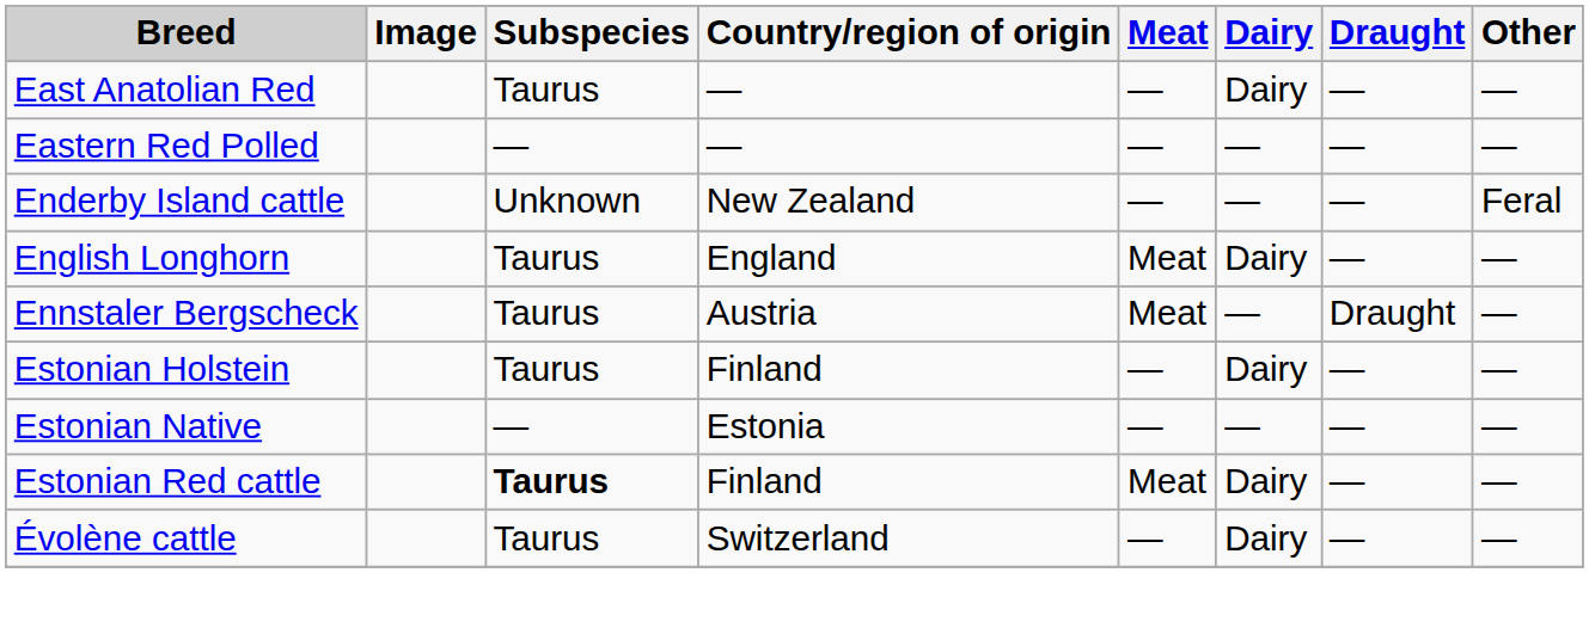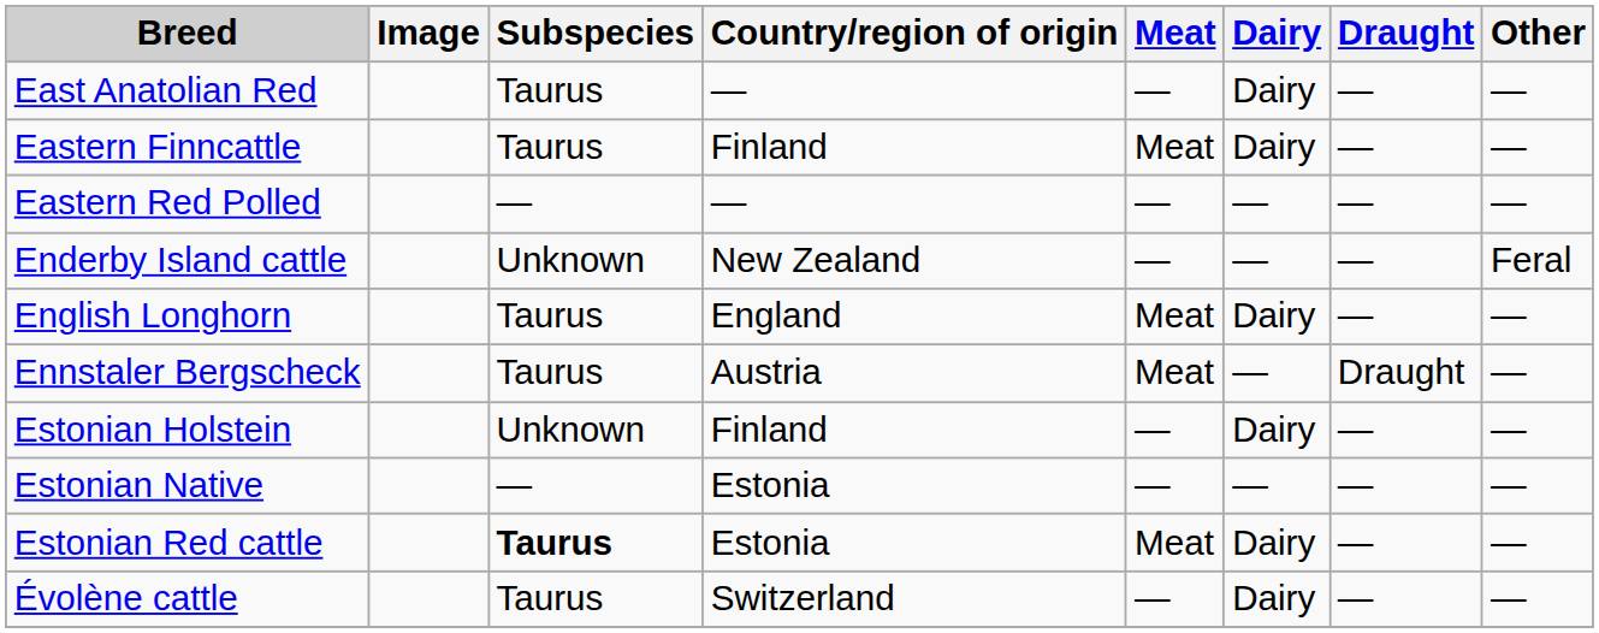 <table class="wikitable sortable">
 <tr>
 <th style="background-color:#cfcfcf;">Breed</th>
 <th>Image</th>
 <th>Subspecies</th>
 <th>Country/region of origin</th>
 <th><a href='#'>Meat</a></th>
 <th><a href='#'>Dairy</a></th>
 <th><a href='#'>Draught</a></th>
 <th>Other</th>
 </tr>
 <tr>
 <td><a href='#'>East Anatolian Red</a></td>
 <td></td>
 <td>Taurus</td>
 <td>—</td>
 <td>—</td>
+<td>Dairy</td>
+<td>—</td>
+<td>—</td>
+</tr>
+<tr>
+<td><a href='#'>Eastern Finncattle</a></td>
+<td></td>
+<td>Taurus</td>
+<td>Finland</td>
+<td>Meat</td>
 <td>Dairy</td>
 <td>—</td>
 <td>—</td>
 </tr>
 <tr>
 <td><a href='#'>Eastern Red Polled</a></td>
 <td></td>
 <td>—</td>
 <td>—</td>
 <td>—</td>
 <td>—</td>
 <td>—</td>
 <td>—</td>
 </tr>
 <tr>
 <td><a href='#'>Enderby Island cattle</a></td>
 <td></td>
 <td>Unknown</td>
 <td>New Zealand</td>
 <td>—</td>
 <td>—</td>
 <td>—</td>
 <td>Feral</td>
 </tr>
 <tr>
 <td><a href='#'>English Longhorn</a></td>
 <td></td>
 <td>Taurus</td>
 <td>England</td>
 <td>Meat</td>
 <td>Dairy</td>
 <td>—</td>
 <td>—</td>
 </tr>
 <tr>
 <td><a href='#'>Ennstaler Bergscheck</a></td>
 <td></td>
 <td>Taurus</td>
 <td>Austria</td>
 <td>Meat</td>
 <td>—</td>
 <td>Draught</td>
 <td>—</td>
 </tr>
 <tr>
 <td><a href='#'>Estonian Holstein</a></td>
 <td></td>
-<td>Taurus</td>
+<td>Unknown</td>
 <td>Finland</td>
 <td>—</td>
 <td>Dairy</td>
 <td>—</td>
 <td>—</td>
 </tr>
 <tr>
 <td><a href='#'>Estonian Native</a></td>
 <td></td>
 <td>—</td>
 <td>Estonia</td>
 <td>—</td>
 <td>—</td>
 <td>—</td>
 <td>—</td>
 </tr>
 <tr>
 <td><a href='#'>Estonian Red cattle</a></td>
 <td></td>
 <td><strong>Taurus</strong></td>
-<td>Finland</td>
+<td>Estonia</td>
 <td>Meat</td>
 <td>Dairy</td>
 <td>—</td>
 <td>—</td>
 </tr>
 <tr>
 <td><a href='#'>Évolène cattle</a></td>
 <td></td>
 <td>Taurus</td>
 <td>Switzerland</td>
 <td>—</td>
 <td>Dairy</td>
 <td>—</td>
 <td>—</td>
 </tr>
 <tr class="sortbottom">
 </tr>
 </table>
